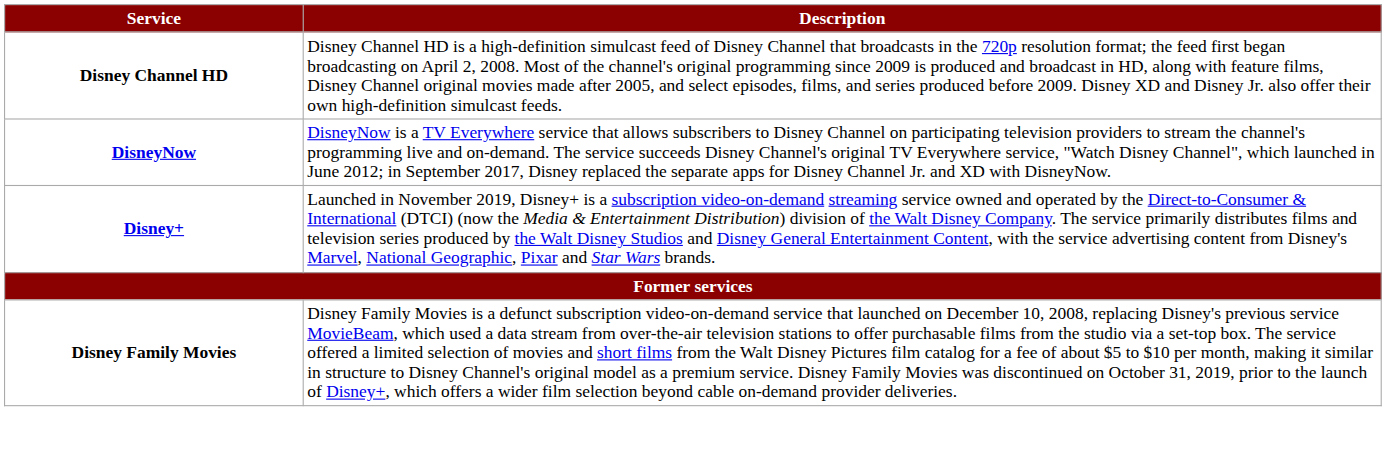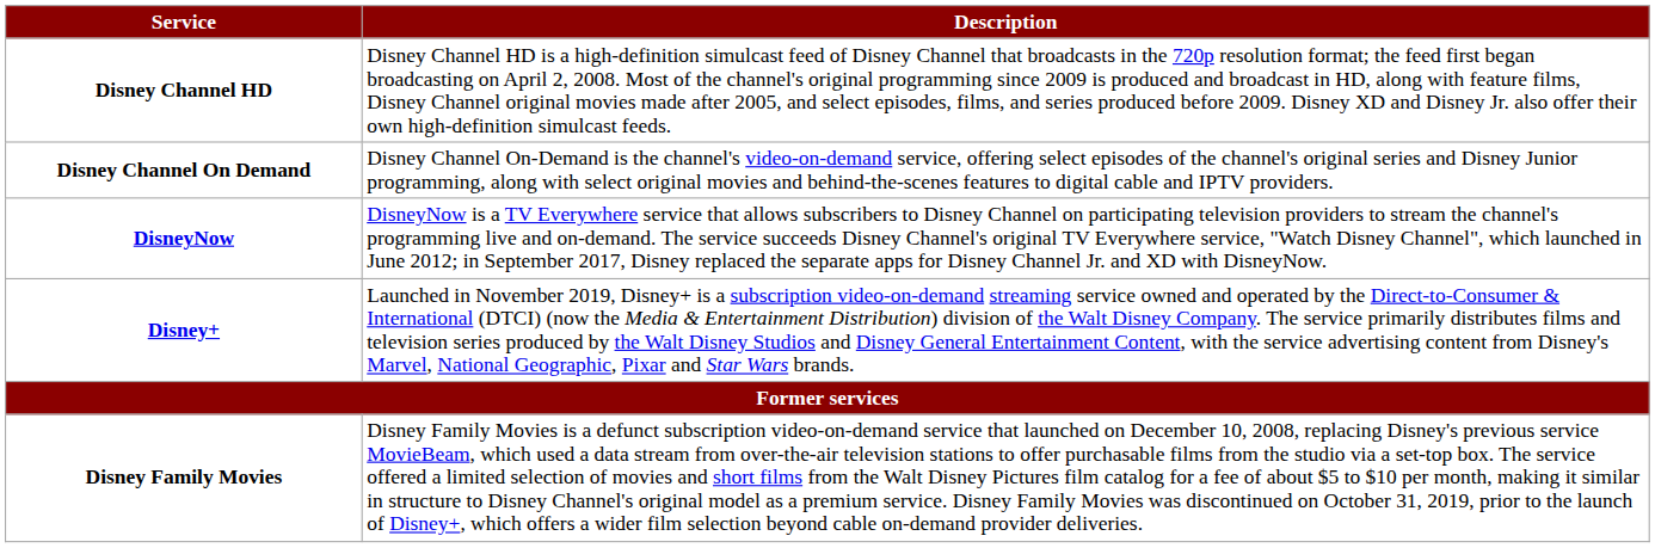 <table class="wikitable" style="width:100%; background:#fff;">
 <tr style="color:white;">
 <th style="background:darkRed;">Service</th>
 <th style="background:darkRed;">Description</th>
 </tr>
 <tr>
 <td style="text-align:center; width:200pt;"><strong>Disney Channel HD</strong></td>
 <td>Disney Channel HD is a high-definition simulcast feed of Disney Channel that broadcasts in the <a href='#'>720p</a> resolution format; the feed first began broadcasting on April 2, 2008. Most of the channel's original programming since 2009 is produced and broadcast in HD, along with feature films, Disney Channel original movies made after 2005, and select episodes, films, and series produced before 2009. Disney XD and Disney Jr. also offer their own high-definition simulcast feeds.</td>
+</tr>
+<tr>
+<td style="text-align: center; width:200pt;"><strong> Disney Channel On Demand</strong></td>
+<td>Disney Channel On-Demand is the channel's <a href='#'>video-on-demand</a> service, offering select episodes of the channel's original series and Disney Junior programming, along with select original movies and behind-the-scenes features to digital cable and IPTV providers.</td>
 </tr>
 <tr>
 <td style="text-align:center; width:200pt;"><strong><a href='#'>DisneyNow</a></strong></td>
 <td><a href='#'>DisneyNow</a> is a <a href='#'>TV Everywhere</a> service that allows subscribers to Disney Channel on participating television providers to stream the channel's programming live and on-demand. The service succeeds Disney Channel's original TV Everywhere service, "Watch Disney Channel", which launched in June 2012; in September 2017, Disney replaced the separate apps for Disney Channel Jr. and XD with DisneyNow.</td>
 </tr>
 <tr>
 <td style="text-align:center; width:200pt;"><strong><a href='#'>Disney+</a></strong></td>
 <td>Launched in November 2019, Disney+ is a <a href='#'>subscription video-on-demand</a> <a href='#'>streaming</a> service owned and operated by the <a href='#'>Direct-to-Consumer & International</a> (DTCI) (now the <em>Media & Entertainment Distribution</em>) division of <a href='#'>the Walt Disney Company</a>. The service primarily distributes films and television series produced by <a href='#'>the Walt Disney Studios</a> and <a href='#'>Disney General Entertainment Content</a>, with the service advertising content from Disney's <a href='#'>Marvel</a>, <a href='#'>National Geographic</a>, <a href='#'>Pixar</a> and <em><a href='#'>Star Wars</a></em> brands.</td>
 </tr>
 <tr style="color:white;">
 <th style="background:darkRed;" colspan="2">Former services</th>
 </tr>
 <tr>
 <td style="text-align:center; width:200pt;"><strong>Disney Family Movies</strong></td>
 <td>Disney Family Movies is a defunct subscription video-on-demand service that launched on December 10, 2008, replacing Disney's previous service <a href='#'>MovieBeam</a>, which used a data stream from over-the-air television stations to offer purchasable films from the studio via a set-top box. The service offered a limited selection of movies and <a href='#'>short films</a> from the Walt Disney Pictures film catalog for a fee of about $5 to $10 per month, making it similar in structure to Disney Channel's original model as a premium service. Disney Family Movies was discontinued on October 31, 2019, prior to the launch of <a href='#'>Disney+</a>, which offers a wider film selection beyond cable on-demand provider deliveries.</td>
 </tr>
 </table>
